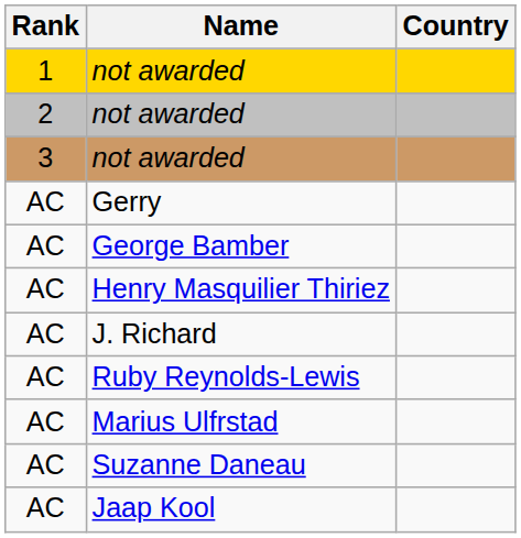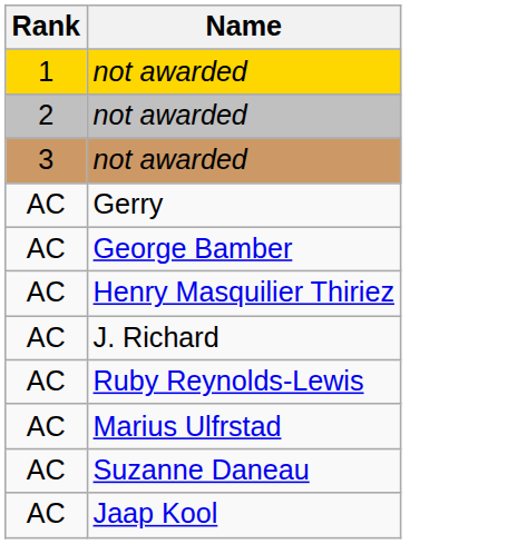 <table class="wikitable sortable" style="text-align:center">
 <tr>
 <th>Rank</th>
 <th>Name</th>
-<th>Country</th>
 </tr>
 <tr bgcolor=gold>
 <td>1</td>
 <td align="left"><em>not awarded</em></td>
-<td align="left"></td>
 </tr>
 <tr bgcolor=silver>
 <td>2</td>
 <td align="left"><em>not awarded</em></td>
-<td align="left"></td>
 </tr>
 <tr bgcolor=#CC9966>
 <td>3</td>
 <td align="left"><em>not awarded</em></td>
-<td align="left"></td>
 </tr>
 <tr>
 <td>AC</td>
 <td align="left">Gerry</td>
-<td align="left"></td>
 </tr>
 <tr>
 <td>AC</td>
 <td align="left"><a href='#'>George Bamber</a></td>
-<td align="left"></td>
 </tr>
 <tr>
 <td>AC</td>
 <td align="left"><a href='#'>Henry Masquilier Thiriez</a></td>
-<td align="left"></td>
 </tr>
 <tr>
 <td>AC</td>
 <td align="left">J. Richard</td>
-<td align="left"></td>
 </tr>
 <tr>
 <td>AC</td>
 <td align="left"><a href='#'>Ruby Reynolds-Lewis</a></td>
-<td align="left"></td>
 </tr>
 <tr>
 <td>AC</td>
 <td align="left"><a href='#'>Marius Ulfrstad</a></td>
-<td align="left"></td>
 </tr>
 <tr>
 <td>AC</td>
 <td align="left"><a href='#'>Suzanne Daneau</a></td>
-<td align="left"></td>
 </tr>
 <tr>
 <td>AC</td>
 <td align="left"><a href='#'>Jaap Kool</a></td>
-<td align="left"></td>
 </tr>
 </table>
